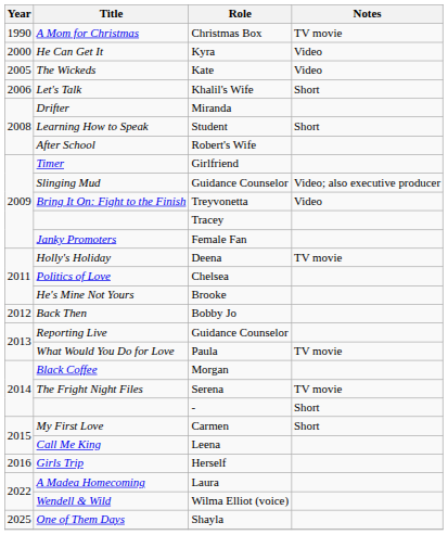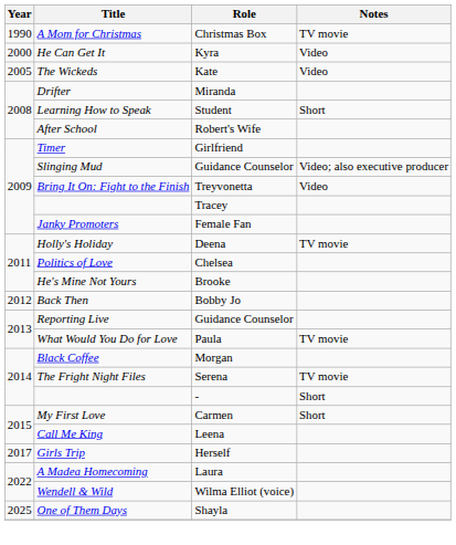 <table class="wikitable sortable">
 <tr>
 <th>Year</th>
 <th>Title</th>
 <th>Role</th>
 <th>Notes</th>
 </tr>
 <tr>
 <td>1990</td>
 <td><em><a href='#'>A Mom for Christmas</a></em></td>
 <td>Christmas Box</td>
 <td>TV movie</td>
 </tr>
 <tr>
 <td>2000</td>
 <td><em>He Can Get It</em></td>
 <td>Kyra</td>
 <td>Video</td>
 </tr>
 <tr>
 <td>2005</td>
 <td><em>The Wickeds</em></td>
 <td>Kate</td>
 <td>Video</td>
-</tr>
-<tr>
-<td>2006</td>
-<td><em>Let's Talk</em></td>
-<td>Khalil's Wife</td>
-<td>Short</td>
 </tr>
 <tr>
 <td rowspan="3">2008</td>
 <td><em>Drifter</em></td>
 <td>Miranda</td>
 <td></td>
 </tr>
 <tr>
 <td><em>Learning How to Speak</em></td>
 <td>Student</td>
 <td>Short</td>
 </tr>
 <tr>
 <td><em>After School</em></td>
 <td>Robert's Wife</td>
 <td></td>
 </tr>
 <tr>
 <td rowspan="5">2009</td>
 <td><em><a href='#'>Timer</a></em></td>
 <td>Girlfriend</td>
 <td></td>
 </tr>
 <tr>
 <td><em>Slinging Mud</em></td>
 <td>Guidance Counselor</td>
 <td>Video; also executive producer</td>
 </tr>
 <tr>
 <td><em><a href='#'>Bring It On: Fight to the Finish</a></em></td>
 <td>Treyvonetta</td>
 <td>Video</td>
 </tr>
 <tr>
 <td><em></em></td>
 <td>Tracey</td>
 <td></td>
 </tr>
 <tr>
 <td><em><a href='#'>Janky Promoters</a></em></td>
 <td>Female Fan</td>
 <td></td>
 </tr>
 <tr>
 <td rowspan="3">2011</td>
 <td><em>Holly's Holiday</em></td>
 <td>Deena</td>
 <td>TV movie</td>
 </tr>
 <tr>
 <td><em><a href='#'>Politics of Love</a></em></td>
 <td>Chelsea</td>
 <td></td>
 </tr>
 <tr>
 <td><em>He's Mine Not Yours</em></td>
 <td>Brooke</td>
 <td></td>
 </tr>
 <tr>
 <td>2012</td>
 <td><em>Back Then</em></td>
 <td>Bobby Jo</td>
 <td></td>
 </tr>
 <tr>
 <td rowspan="2">2013</td>
 <td><em>Reporting Live</em></td>
 <td>Guidance Counselor</td>
 <td></td>
 </tr>
 <tr>
 <td><em>What Would You Do for Love</em></td>
 <td>Paula</td>
 <td>TV movie</td>
 </tr>
 <tr>
 <td rowspan="3">2014</td>
 <td><em><a href='#'>Black Coffee</a></em></td>
 <td>Morgan</td>
 <td></td>
 </tr>
 <tr>
 <td><em>The Fright Night Files</em></td>
 <td>Serena</td>
 <td>TV movie</td>
 </tr>
 <tr>
 <td><em></em></td>
 <td>-</td>
 <td>Short</td>
 </tr>
 <tr>
 <td rowspan="2">2015</td>
 <td><em>My First Love</em></td>
 <td>Carmen</td>
 <td>Short</td>
 </tr>
 <tr>
 <td><em><a href='#'>Call Me King</a></em></td>
 <td>Leena</td>
 <td></td>
 </tr>
 <tr>
-<td>2016</td>
+<td>2017</td>
 <td><em><a href='#'>Girls Trip</a></em></td>
 <td>Herself</td>
 <td></td>
 </tr>
 <tr>
 <td rowspan="2">2022</td>
 <td><em><a href='#'>A Madea Homecoming</a></em></td>
 <td>Laura</td>
 <td></td>
 </tr>
 <tr>
 <td><em><a href='#'>Wendell & Wild</a></em></td>
 <td>Wilma Elliot (voice)</td>
 <td></td>
 </tr>
 <tr>
 <td>2025</td>
 <td><em><a href='#'>One of Them Days</a></em></td>
 <td>Shayla</td>
 <td></td>
 </tr>
 <tr>
 </tr>
 </table>
